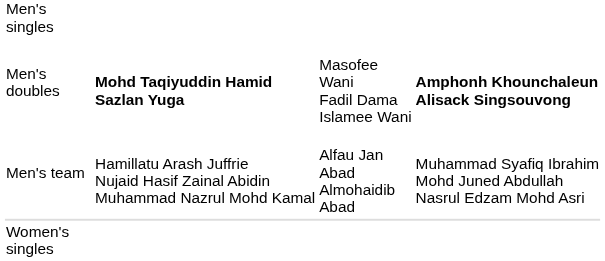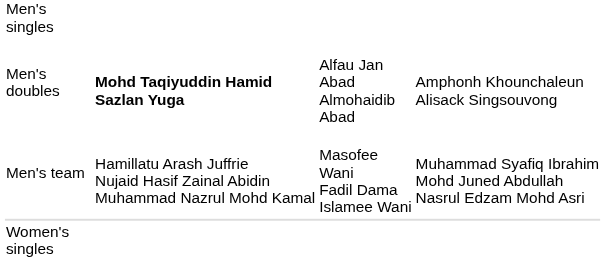 <table>
 <tr>
 <td>Men's singles</td>
 <td></td>
 <td nowrap=true></td>
 <td></td>
 </tr>
 <tr>
 <td>Men's doubles</td>
 <td><strong><br>Mohd Taqiyuddin Hamid<br>Sazlan Yuga</strong></td>
-<td><br>Masofee Wani<br>Fadil Dama<br>Islamee Wani</td>
-<td><strong><br>Amphonh Khounchaleun<br>Alisack Singsouvong</strong></td>
+<td><br>Alfau Jan Abad<br>Almohaidib Abad</td>
+<td><br>Amphonh Khounchaleun<br>Alisack Singsouvong</td>
 </tr>
 <tr>
 <td>Men's team</td>
 <td nowrap=true><br>Hamillatu Arash Juffrie<br>Nujaid Hasif Zainal Abidin<br>Muhammad Nazrul Mohd Kamal</td>
-<td><br>Alfau Jan Abad<br>Almohaidib Abad</td>
+<td><br>Masofee Wani<br>Fadil Dama<br>Islamee Wani</td>
 <td nowrap=true><br>Muhammad Syafiq Ibrahim<br>Mohd Juned Abdullah<br>Nasrul Edzam Mohd Asri</td>
 </tr>
 <tr style="background:#dddddd;">
 <td colspan=7></td>
 </tr>
 <tr>
 <td>Women's singles</td>
 <td></td>
 <td></td>
 <td></td>
 </tr>
 </table>
